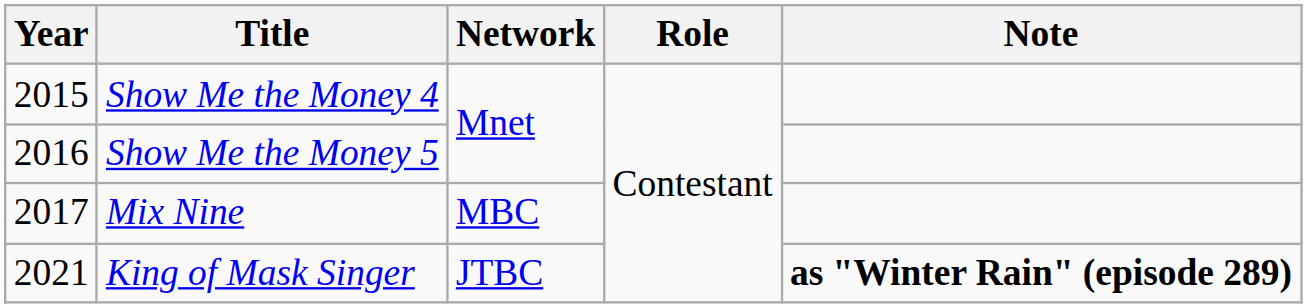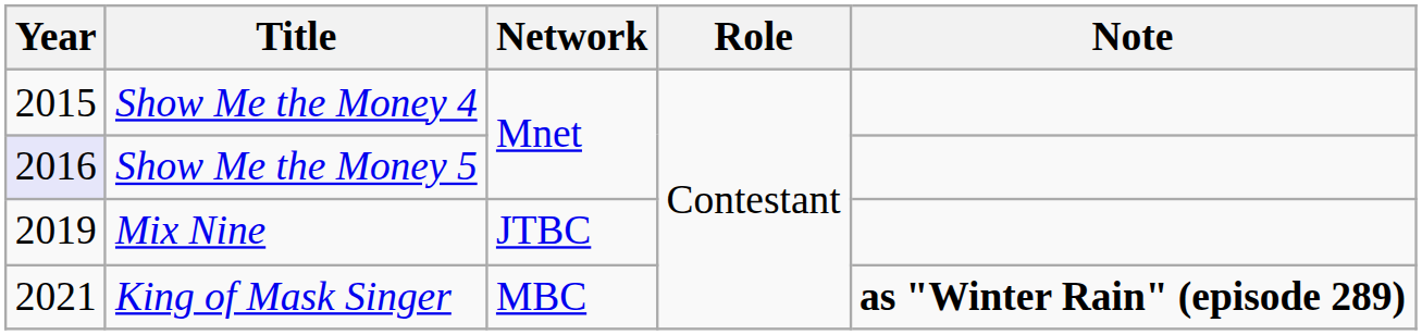 <table class="wikitable">
 <tr>
 <th>Year</th>
 <th>Title</th>
 <th>Network</th>
 <th>Role</th>
 <th>Note</th>
 </tr>
 <tr>
 <td>2015</td>
 <td><em><a href='#'>Show Me the Money 4</a></em></td>
 <td rowspan="2"><a href='#'>Mnet</a></td>
 <td rowspan="4">Contestant</td>
 <td></td>
 </tr>
 <tr>
-<td>2016</td>
+<td style="background: lavender;">2016</td>
 <td><em><a href='#'>Show Me the Money 5</a></em></td>
 <td></td>
 </tr>
 <tr>
-<td>2017</td>
+<td>2019</td>
 <td><em><a href='#'>Mix Nine</a></em></td>
-<td><a href='#'>MBC</a></td>
+<td><a href='#'>JTBC</a></td>
 <td></td>
 </tr>
 <tr>
 <td>2021</td>
 <td><em><a href='#'>King of Mask Singer</a></em></td>
-<td><a href='#'>JTBC</a></td>
+<td><a href='#'>MBC</a></td>
 <td><strong>as "Winter Rain" (episode 289)</strong></td>
 </tr>
 </table>
